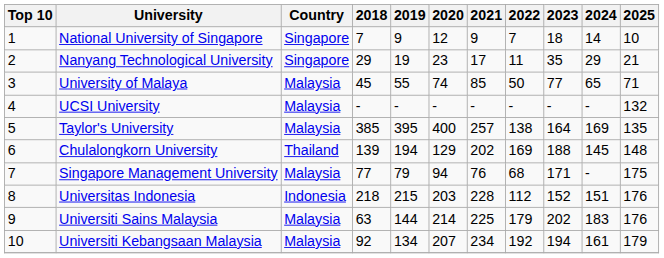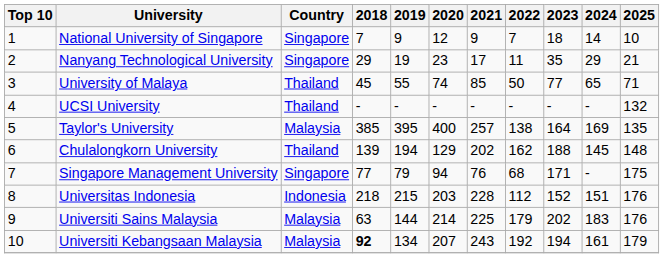 <table class="sortable wikitable">
 <tr style="background:#ececec; vertical-align:top;">
 <th>Top 10</th>
 <th>University</th>
 <th>Country</th>
 <th>2018</th>
 <th>2019</th>
 <th>2020</th>
 <th>2021</th>
 <th>2022</th>
 <th>2023</th>
 <th>2024</th>
 <th>2025</th>
 </tr>
 <tr>
 <td>1</td>
 <td> <a href='#'>National University of Singapore</a></td>
 <td><a href='#'>Singapore</a></td>
 <td>7</td>
 <td>9</td>
 <td>12</td>
 <td>9</td>
 <td>7</td>
 <td>18</td>
 <td>14</td>
 <td>10</td>
 </tr>
 <tr>
 <td>2</td>
 <td> <a href='#'>Nanyang Technological University</a></td>
 <td><a href='#'>Singapore</a></td>
 <td>29</td>
 <td>19</td>
 <td>23</td>
 <td>17</td>
 <td>11</td>
 <td>35</td>
 <td>29</td>
 <td>21</td>
 </tr>
 <tr>
 <td>3</td>
 <td> <a href='#'>University of Malaya</a></td>
-<td><a href='#'>Malaysia</a></td>
+<td><a href='#'>Thailand</a></td>
 <td>45</td>
 <td>55</td>
 <td>74</td>
 <td>85</td>
 <td>50</td>
 <td>77</td>
 <td>65</td>
 <td>71</td>
 </tr>
 <tr>
 <td>4</td>
 <td> <a href='#'>UCSI University</a></td>
-<td><a href='#'>Malaysia</a></td>
+<td><a href='#'>Thailand</a></td>
 <td>-</td>
 <td>-</td>
 <td>-</td>
 <td>-</td>
 <td>-</td>
 <td>-</td>
 <td>-</td>
 <td>132</td>
 </tr>
 <tr>
 <td>5</td>
 <td> <a href='#'>Taylor's University</a></td>
 <td><a href='#'>Malaysia</a></td>
 <td>385</td>
 <td>395</td>
 <td>400</td>
 <td>257</td>
 <td>138</td>
 <td>164</td>
 <td>169</td>
 <td>135</td>
 </tr>
 <tr>
 <td>6</td>
 <td> <a href='#'>Chulalongkorn University</a></td>
 <td><a href='#'>Thailand</a></td>
 <td>139</td>
 <td>194</td>
 <td>129</td>
 <td>202</td>
-<td>169</td>
+<td>162</td>
 <td>188</td>
 <td>145</td>
 <td>148</td>
 </tr>
 <tr>
 <td>7</td>
 <td> <a href='#'>Singapore Management University</a></td>
-<td><a href='#'>Malaysia</a></td>
+<td><a href='#'>Singapore</a></td>
 <td>77</td>
 <td>79</td>
 <td>94</td>
 <td>76</td>
 <td>68</td>
 <td>171</td>
 <td>-</td>
 <td>175</td>
 </tr>
 <tr>
 <td>8</td>
 <td> <a href='#'>Universitas Indonesia</a></td>
 <td><a href='#'>Indonesia</a></td>
 <td>218</td>
 <td>215</td>
 <td>203</td>
 <td>228</td>
 <td>112</td>
 <td>152</td>
 <td>151</td>
 <td>176</td>
 </tr>
 <tr>
 <td>9</td>
 <td> <a href='#'>Universiti Sains Malaysia</a></td>
 <td><a href='#'>Malaysia</a></td>
 <td>63</td>
 <td>144</td>
 <td>214</td>
 <td>225</td>
 <td>179</td>
 <td>202</td>
 <td>183</td>
 <td>176</td>
 </tr>
 <tr>
 <td>10</td>
 <td> <a href='#'>Universiti Kebangsaan Malaysia</a></td>
 <td><a href='#'>Malaysia</a></td>
-<td>92</td>
+<td><strong>92</strong></td>
 <td>134</td>
 <td>207</td>
-<td>234</td>
+<td>243</td>
 <td>192</td>
 <td>194</td>
 <td>161</td>
 <td>179</td>
 </tr>
 <tr>
 </tr>
 </table>
